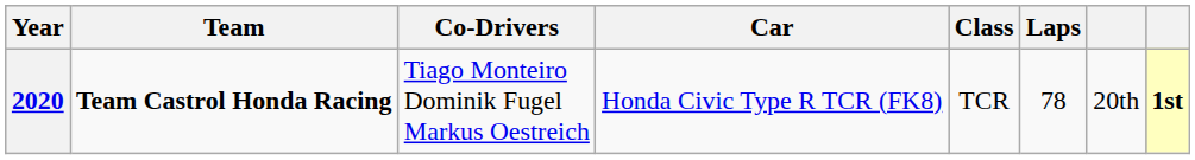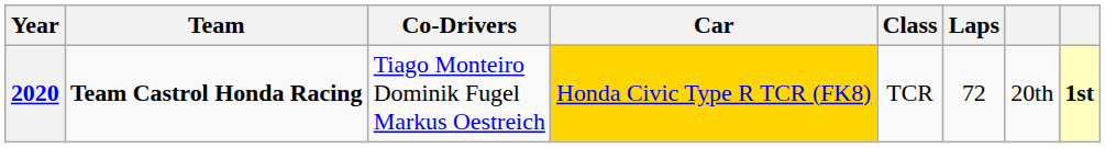 <table class="wikitable" style="text-align:center; font-size:90%">
 <tr>
 <th>Year</th>
 <th>Team</th>
 <th>Co-Drivers</th>
 <th>Car</th>
 <th>Class</th>
 <th>Laps</th>
 <th></th>
 <th></th>
 </tr>
 <tr>
 <th><a href='#'>2020</a></th>
 <td align="left" nowrap><strong>Team Castrol Honda Racing</strong></td>
 <td align="left" nowrap> <a href='#'>Tiago Monteiro</a><br> Dominik Fugel<br> <a href='#'>Markus Oestreich</a></td>
-<td align="left" nowrap><a href='#'>Honda Civic Type R TCR (FK8)</a></td>
+<td align="left" nowrap style="background: gold;"><a href='#'>Honda Civic Type R TCR (FK8)</a></td>
 <td>TCR</td>
-<td>78</td>
+<td>72</td>
 <td>20th</td>
 <td style="background:#FFFFBF;"><strong>1st</strong></td>
 </tr>
 </table>
